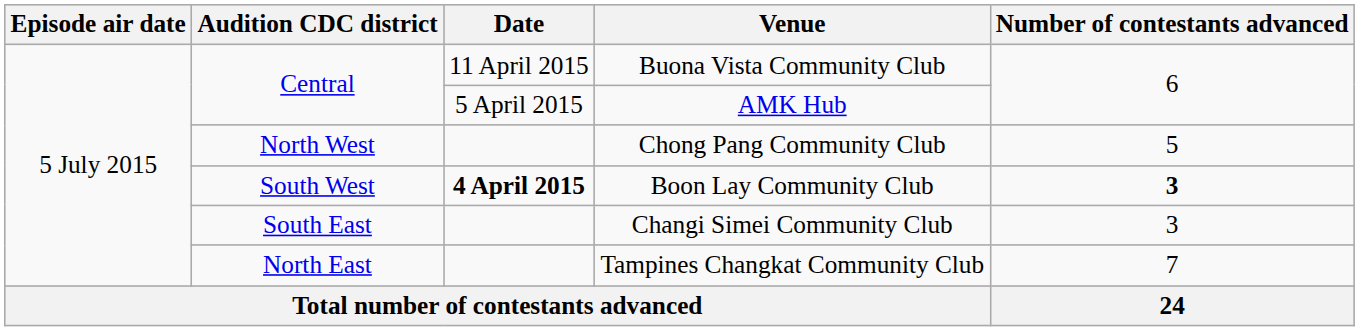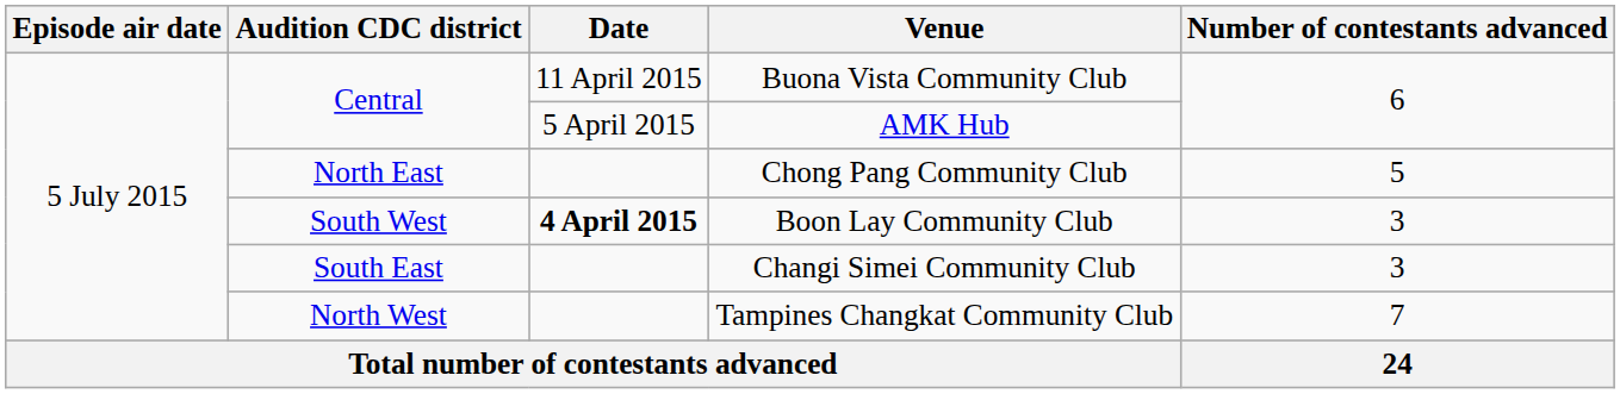 <table class="wikitable" style="text-align:center;">
 <tr>
 <th>Episode air date</th>
 <th>Audition CDC district</th>
 <th>Date</th>
 <th>Venue</th>
 <th>Number of contestants advanced</th>
 </tr>
 <tr>
 <td rowspan=6>5 July 2015</td>
 <td rowspan=2><a href='#'>Central</a></td>
 <td>11 April 2015</td>
 <td>Buona Vista Community Club</td>
 <td rowspan=2>6</td>
 </tr>
 <tr>
 <td>5 April 2015</td>
 <td><a href='#'>AMK Hub</a></td>
 </tr>
 <tr>
-<td><a href='#'>North West</a></td>
+<td><a href='#'>North East</a></td>
 <td></td>
 <td>Chong Pang Community Club</td>
 <td>5</td>
 </tr>
 <tr>
 <td><a href='#'>South West</a></td>
 <td><strong>4 April 2015</strong></td>
 <td>Boon Lay Community Club</td>
-<td><strong>3</strong></td>
+<td>3</td>
 </tr>
 <tr>
 <td><a href='#'>South East</a></td>
 <td></td>
 <td>Changi Simei Community Club</td>
 <td>3</td>
 </tr>
 <tr>
-<td><a href='#'>North East</a></td>
+<td><a href='#'>North West</a></td>
 <td></td>
 <td>Tampines Changkat Community Club</td>
 <td>7</td>
 </tr>
 <tr>
 <th colspan="4">Total number of contestants advanced</th>
 <th>24</th>
 </tr>
 </table>
